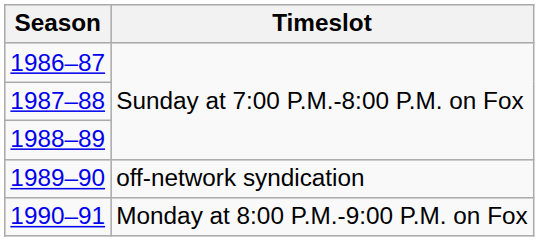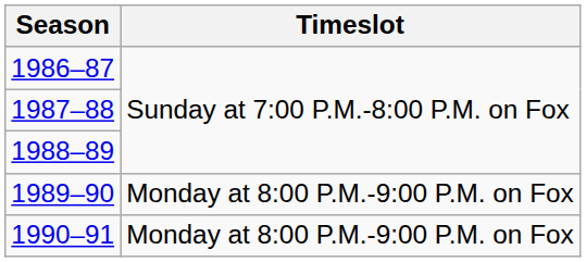 <table class="wikitable">
 <tr>
 <th>Season</th>
 <th>Timeslot</th>
 </tr>
 <tr>
 <td><a href='#'>1986–87</a></td>
 <td rowspan="3">Sunday at 7:00 P.M.-8:00 P.M. on Fox</td>
 </tr>
 <tr>
 <td><a href='#'>1987–88</a></td>
 </tr>
 <tr>
 <td><a href='#'>1988–89</a></td>
 </tr>
 <tr>
 <td><a href='#'>1989–90</a></td>
-<td>off-network syndication</td>
+<td>Monday at 8:00 P.M.-9:00 P.M. on Fox</td>
 </tr>
 <tr>
 <td><a href='#'>1990–91</a></td>
 <td>Monday at 8:00 P.M.-9:00 P.M. on Fox</td>
 </tr>
 </table>
